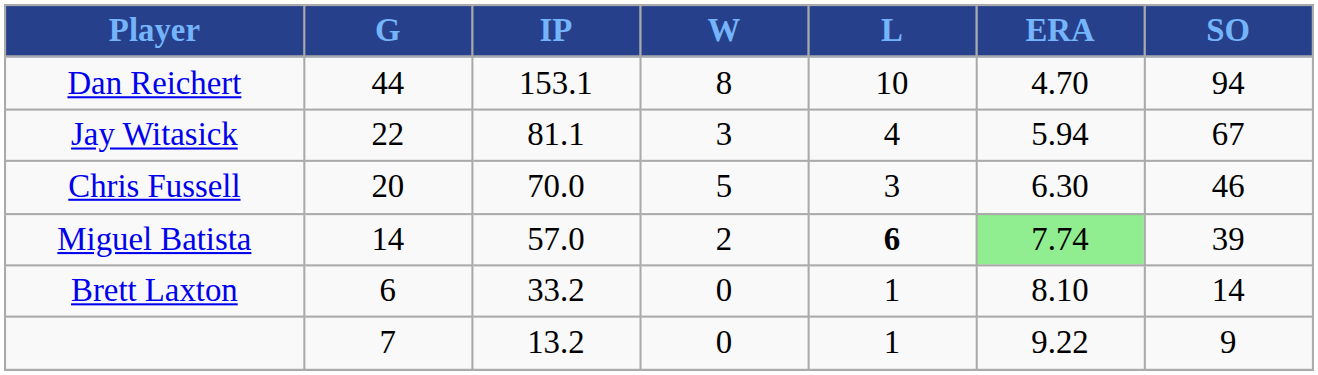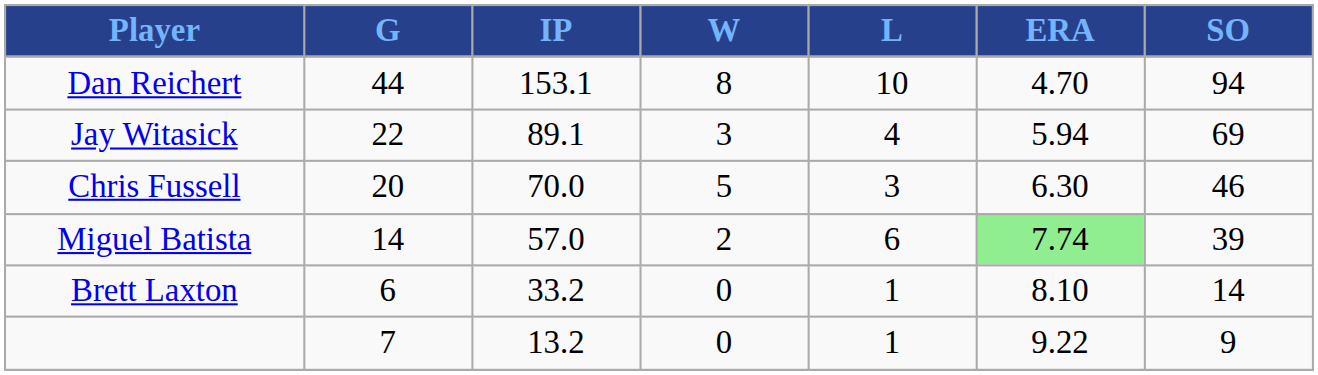 <table class="wikitable sortable">
 <tr>
 <th style="background:#27408B;color:#74B4FA;" width="16%">Player</th>
 <th style="background:#27408B;color:#74B4FA;" width="9%">G</th>
 <th style="background:#27408B;color:#74B4FA;" width="9%">IP</th>
 <th style="background:#27408B;color:#74B4FA;" width="9%">W</th>
 <th style="background:#27408B;color:#74B4FA;" width="9%">L</th>
 <th style="background:#27408B;color:#74B4FA;" width="9%">ERA</th>
 <th style="background:#27408B;color:#74B4FA;" width="9%">SO</th>
 </tr>
 <tr style="text-align: center">
 <td><a href='#'>Dan Reichert</a></td>
 <td>44</td>
 <td>153.1</td>
 <td>8</td>
 <td>10</td>
 <td>4.70</td>
 <td>94</td>
 </tr>
 <tr align=center>
 <td><a href='#'>Jay Witasick</a></td>
 <td>22</td>
-<td>81.1</td>
+<td>89.1</td>
 <td>3</td>
 <td>4</td>
 <td>5.94</td>
-<td>67</td>
+<td>69</td>
 </tr>
 <tr style="text-align: center">
 <td><a href='#'>Chris Fussell</a></td>
 <td>20</td>
 <td>70.0</td>
 <td>5</td>
 <td>3</td>
 <td>6.30</td>
 <td>46</td>
 </tr>
 <tr align=center>
 <td><a href='#'>Miguel Batista</a></td>
 <td>14</td>
 <td>57.0</td>
 <td>2</td>
-<td><strong>6</strong></td>
+<td>6</td>
 <td style="background: lightgreen;">7.74</td>
 <td>39</td>
 </tr>
 <tr style="text-align: center">
 <td><a href='#'>Brett Laxton</a></td>
 <td>6</td>
 <td>33.2</td>
 <td>0</td>
 <td>1</td>
 <td>8.10</td>
 <td>14</td>
 </tr>
 <tr align=center>
 <td></td>
 <td>7</td>
 <td>13.2</td>
 <td>0</td>
 <td>1</td>
 <td>9.22</td>
 <td>9</td>
 </tr>
 <tr style="text-align: center">
 </tr>
 </table>
